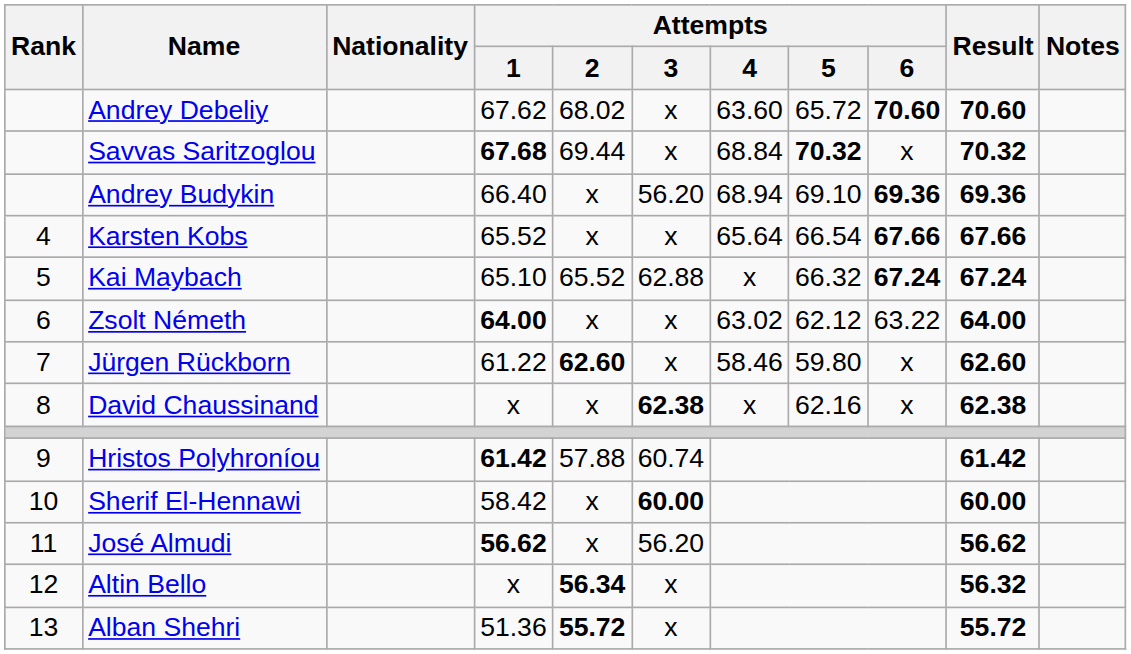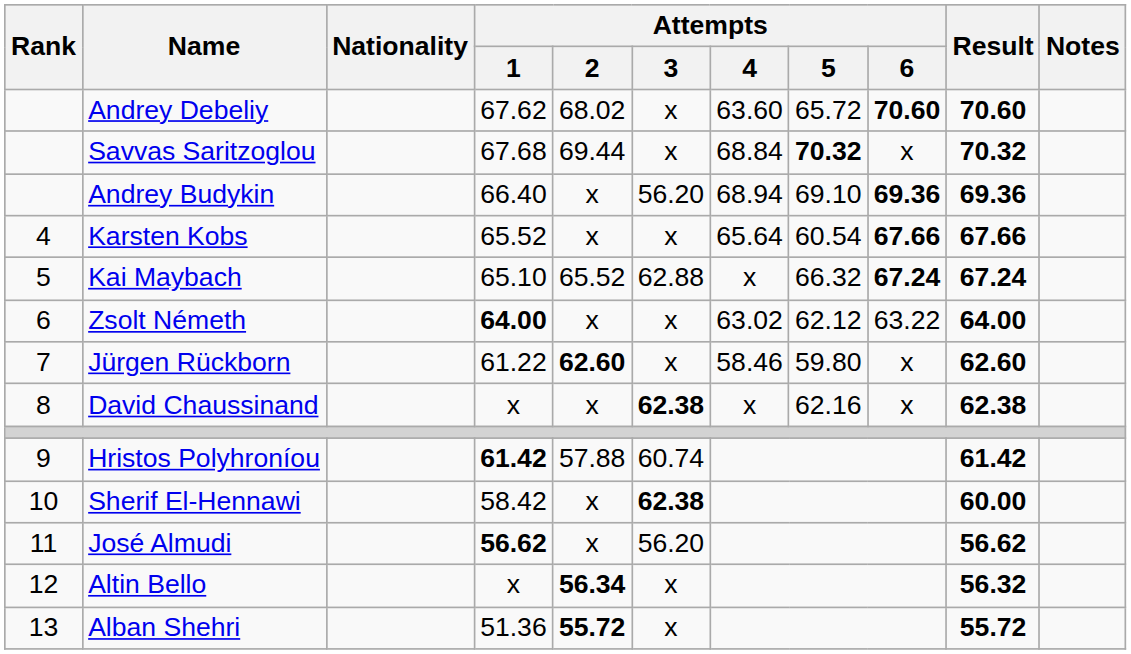 <table class="wikitable sortable" style="text-align:center">
 <tr>
 <th rowspan=2>Rank</th>
 <th rowspan=2>Name</th>
 <th rowspan=2>Nationality</th>
 <th colspan=6>Attempts</th>
 <th rowspan=2>Result</th>
 <th rowspan=2>Notes</th>
 </tr>
 <tr>
 <th>1</th>
 <th>2</th>
 <th>3</th>
 <th>4</th>
 <th>5</th>
 <th>6</th>
 </tr>
 <tr>
 <td></td>
 <td align=left><a href='#'>Andrey Debeliy</a></td>
 <td align=left></td>
 <td>67.62</td>
 <td>68.02</td>
 <td>x</td>
 <td>63.60</td>
 <td>65.72</td>
 <td><strong>70.60</strong></td>
 <td><strong>70.60</strong></td>
 <td></td>
 </tr>
 <tr>
 <td></td>
 <td align=left><a href='#'>Savvas Saritzoglou</a></td>
 <td align=left></td>
-<td><strong>67.68</strong></td>
+<td>67.68</td>
 <td>69.44</td>
 <td>x</td>
 <td>68.84</td>
 <td><strong>70.32</strong></td>
 <td>x</td>
 <td><strong>70.32</strong></td>
 <td></td>
 </tr>
 <tr>
 <td></td>
 <td align=left><a href='#'>Andrey Budykin</a></td>
 <td align=left></td>
 <td>66.40</td>
 <td>x</td>
 <td>56.20</td>
 <td>68.94</td>
 <td>69.10</td>
 <td><strong>69.36</strong></td>
 <td><strong>69.36</strong></td>
 <td></td>
 </tr>
 <tr>
 <td>4</td>
 <td align=left><a href='#'>Karsten Kobs</a></td>
 <td align=left></td>
 <td>65.52</td>
 <td>x</td>
 <td>x</td>
 <td>65.64</td>
-<td>66.54</td>
+<td>60.54</td>
 <td><strong>67.66</strong></td>
 <td><strong>67.66</strong></td>
 <td></td>
 </tr>
 <tr>
 <td>5</td>
 <td align=left><a href='#'>Kai Maybach</a></td>
 <td align=left></td>
 <td>65.10</td>
 <td>65.52</td>
 <td>62.88</td>
 <td>x</td>
 <td>66.32</td>
 <td><strong>67.24</strong></td>
 <td><strong>67.24</strong></td>
 <td></td>
 </tr>
 <tr>
 <td>6</td>
 <td align=left><a href='#'>Zsolt Németh</a></td>
 <td align=left></td>
 <td><strong>64.00</strong></td>
 <td>x</td>
 <td>x</td>
 <td>63.02</td>
 <td>62.12</td>
 <td>63.22</td>
 <td><strong>64.00</strong></td>
 <td></td>
 </tr>
 <tr>
 <td>7</td>
 <td align=left><a href='#'>Jürgen Rückborn</a></td>
 <td align=left></td>
 <td>61.22</td>
 <td><strong>62.60</strong></td>
 <td>x</td>
 <td>58.46</td>
 <td>59.80</td>
 <td>x</td>
 <td><strong>62.60</strong></td>
 <td></td>
 </tr>
 <tr>
 <td>8</td>
 <td align=left><a href='#'>David Chaussinand</a></td>
 <td align=left></td>
 <td>x</td>
 <td>x</td>
 <td><strong>62.38</strong></td>
 <td>x</td>
 <td>62.16</td>
 <td>x</td>
 <td><strong>62.38</strong></td>
 <td></td>
 </tr>
 <tr>
 <td colspan=11 bgcolor=lightgray></td>
 </tr>
 <tr>
 <td>9</td>
 <td align=left><a href='#'>Hristos Polyhroníou</a></td>
 <td align=left></td>
 <td><strong>61.42</strong></td>
 <td>57.88</td>
 <td>60.74</td>
 <td colspan=3></td>
 <td><strong>61.42</strong></td>
 <td></td>
 </tr>
 <tr>
 <td>10</td>
 <td align=left><a href='#'>Sherif El-Hennawi</a></td>
 <td align=left></td>
 <td>58.42</td>
 <td>x</td>
-<td><strong>60.00</strong></td>
+<td><strong>62.38</strong></td>
 <td colspan=3></td>
 <td><strong>60.00</strong></td>
 <td></td>
 </tr>
 <tr>
 <td>11</td>
 <td align=left><a href='#'>José Almudi</a></td>
 <td align=left></td>
 <td><strong>56.62</strong></td>
 <td>x</td>
 <td>56.20</td>
 <td colspan=3></td>
 <td><strong>56.62</strong></td>
 <td></td>
 </tr>
 <tr>
 <td>12</td>
 <td align=left><a href='#'>Altin Bello</a></td>
 <td align=left></td>
 <td>x</td>
 <td><strong>56.34</strong></td>
 <td>x</td>
 <td colspan=3></td>
 <td><strong>56.32</strong></td>
 <td></td>
 </tr>
 <tr>
 <td>13</td>
 <td align=left><a href='#'>Alban Shehri</a></td>
 <td align=left></td>
 <td>51.36</td>
 <td><strong>55.72</strong></td>
 <td>x</td>
 <td colspan=3></td>
 <td><strong>55.72</strong></td>
 <td></td>
 </tr>
 </table>
